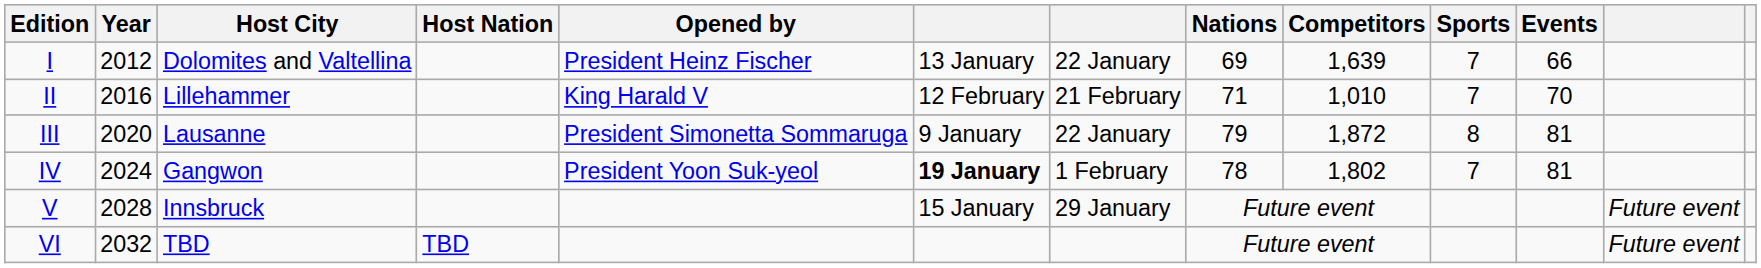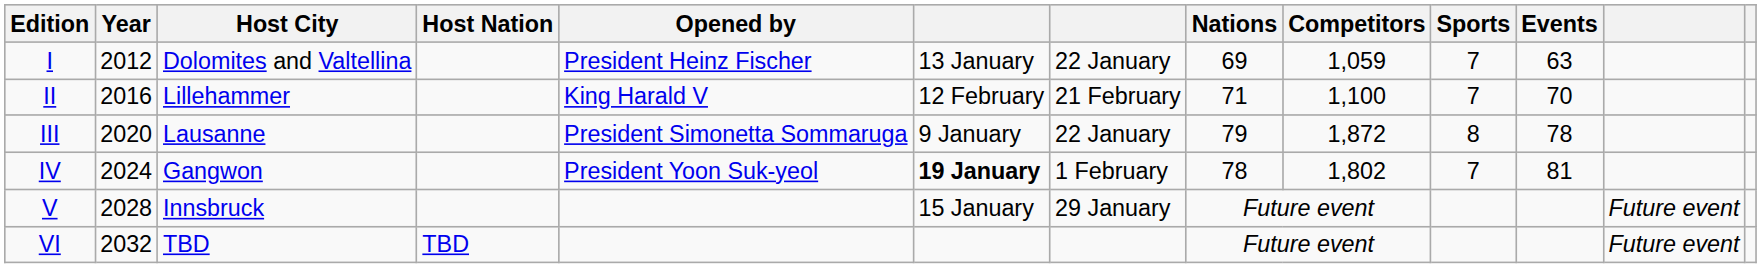 <table class="wikitable" style="text-align:center; font-size:90%;">
 <tr>
 <th>Edition</th>
 <th>Year</th>
 <th>Host City</th>
 <th>Host Nation</th>
 <th>Opened by</th>
 <th></th>
 <th></th>
 <th>Nations</th>
 <th>Competitors</th>
 <th>Sports</th>
 <th>Events</th>
 <th></th>
 <th></th>
 </tr>
 <tr>
 <td><a href='#'>I</a></td>
 <td>2012</td>
 <td align=left><a href='#'>Dolomites</a> and <a href='#'>Valtellina</a></td>
 <td align=left></td>
 <td align=left><a href='#'>President Heinz Fischer</a></td>
 <td align=left>13 January</td>
 <td align=left>22 January</td>
 <td>69</td>
-<td>1,639</td>
+<td>1,059</td>
 <td>7</td>
-<td>66</td>
+<td>63</td>
 <td align=left></td>
 <td></td>
 </tr>
 <tr>
 <td><a href='#'>II</a></td>
 <td>2016</td>
 <td align=left><a href='#'>Lillehammer</a></td>
 <td align=left></td>
 <td align=left><a href='#'>King Harald V</a></td>
 <td align=left>12 February</td>
 <td align=left>21 February</td>
 <td>71</td>
-<td>1,010</td>
+<td>1,100</td>
 <td>7</td>
 <td>70</td>
 <td align=left></td>
 <td></td>
 </tr>
 <tr>
 <td><a href='#'>III</a></td>
 <td>2020</td>
 <td align=left><a href='#'>Lausanne</a></td>
 <td align=left></td>
 <td align=left><a href='#'>President Simonetta Sommaruga</a></td>
 <td align=left>9 January</td>
 <td align=left>22 January</td>
 <td>79</td>
 <td>1,872</td>
 <td>8</td>
-<td>81</td>
+<td>78</td>
 <td align=left></td>
 <td></td>
 </tr>
 <tr>
 <td><a href='#'>IV</a></td>
 <td>2024</td>
 <td align=left><a href='#'>Gangwon</a></td>
 <td align=left></td>
 <td align=left><a href='#'>President Yoon Suk-yeol</a></td>
 <td align=left><strong>19 January</strong></td>
 <td align=left>1 February</td>
 <td>78</td>
 <td>1,802</td>
 <td>7</td>
 <td>81</td>
 <td align=left></td>
 <td></td>
 </tr>
 <tr>
 <td><a href='#'>V</a></td>
 <td>2028</td>
 <td align=left><a href='#'>Innsbruck</a></td>
 <td align=left></td>
 <td align=left></td>
 <td align=left>15 January</td>
 <td align=left>29 January</td>
 <td colspan=2 style="text-align:center"><em>Future event</em></td>
 <td></td>
 <td></td>
 <td><em>Future event</em></td>
 <td></td>
 </tr>
 <tr>
 <td><a href='#'>VI</a></td>
 <td>2032</td>
 <td align=left><a href='#'>TBD</a></td>
 <td align=left><a href='#'>TBD</a></td>
 <td align=left></td>
 <td align=left></td>
 <td align=left></td>
 <td colspan=2 style="text-align:center"><em>Future event</em></td>
 <td></td>
 <td></td>
 <td><em>Future event</em></td>
 <td></td>
 </tr>
 </table>
